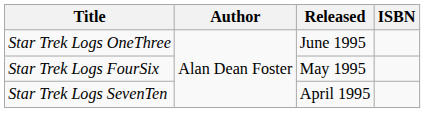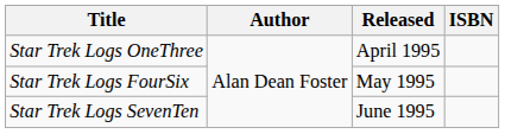 <table class="wikitable">
 <tr>
 <th>Title</th>
 <th>Author</th>
 <th>Released</th>
 <th>ISBN</th>
 </tr>
 <tr>
 <td><em>Star Trek Logs OneThree</em></td>
 <td rowspan="3">Alan Dean Foster</td>
-<td>June 1995</td>
+<td>April 1995</td>
 <td></td>
 </tr>
 <tr>
 <td><em>Star Trek Logs FourSix</em></td>
 <td>May 1995</td>
 <td></td>
 </tr>
 <tr>
 <td><em>Star Trek Logs SevenTen</em></td>
-<td>April 1995</td>
+<td>June 1995</td>
 <td></td>
 </tr>
 </table>
